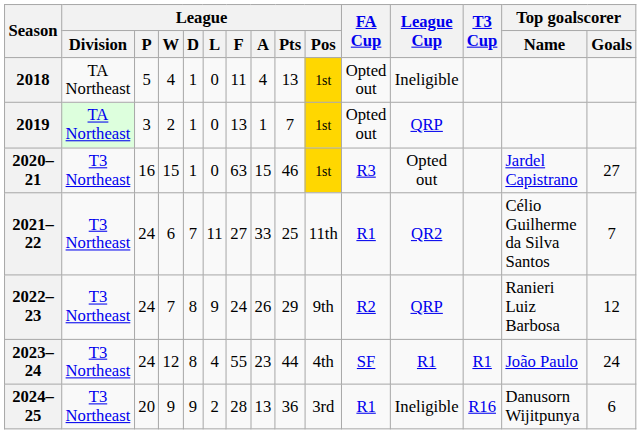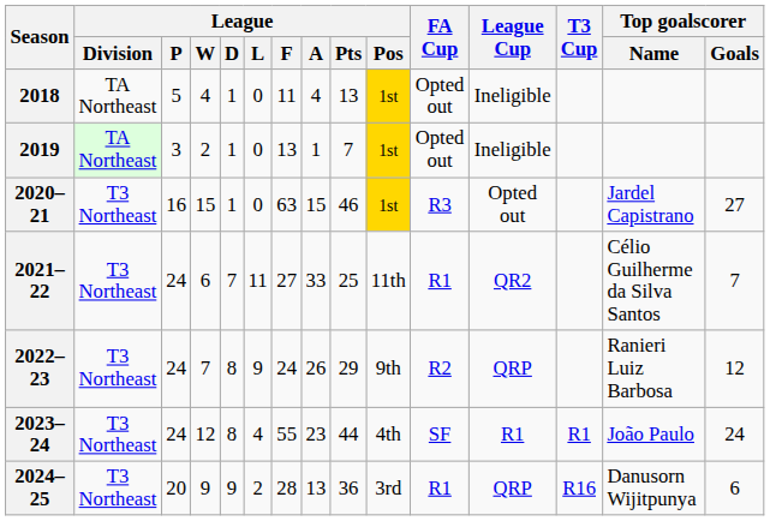 <table class="wikitable" style="text-align: center">
 <tr>
 <th rowspan=2>Season</th>
 <th colspan=9>League</th>
 <th rowspan=2><a href='#'>FA Cup</a></th>
 <th rowspan=2><a href='#'>League Cup</a></th>
 <th rowspan=2><a href='#'>T3 Cup</a></th>
 <th colspan=2>Top goalscorer</th>
 </tr>
 <tr>
 <th>Division</th>
 <th>P</th>
 <th>W</th>
 <th>D</th>
 <th>L</th>
 <th>F</th>
 <th>A</th>
 <th>Pts</th>
 <th>Pos</th>
 <th>Name</th>
 <th>Goals</th>
 </tr>
 <tr>
 <th>2018</th>
 <td>TA Northeast</td>
 <td>5</td>
 <td>4</td>
 <td>1</td>
 <td>0</td>
 <td>11</td>
 <td>4</td>
 <td>13</td>
 <td bgcolor=gold><small>1st</small></td>
 <td>Opted out</td>
 <td>Ineligible</td>
 <td></td>
 <td></td>
 <td></td>
 </tr>
 <tr>
 <th>2019</th>
 <td bgcolor="#DDFFDD"><a href='#'>TA Northeast</a></td>
 <td>3</td>
 <td>2</td>
 <td>1</td>
 <td>0</td>
 <td>13</td>
 <td>1</td>
 <td>7</td>
 <td bgcolor=gold><small>1st</small></td>
 <td>Opted out</td>
-<td><a href='#'>QRP</a></td>
+<td>Ineligible</td>
 <td></td>
 <td></td>
 <td></td>
 </tr>
 <tr>
 <th>2020–21</th>
 <td><a href='#'>T3 Northeast</a></td>
 <td>16</td>
 <td>15</td>
 <td>1</td>
 <td>0</td>
 <td>63</td>
 <td>15</td>
 <td>46</td>
 <td bgcolor=gold><small>1st</small></td>
 <td><a href='#'>R3</a></td>
 <td>Opted out</td>
 <td></td>
 <td align="left"> <a href='#'>Jardel Capistrano</a></td>
 <td>27</td>
 </tr>
 <tr>
 <th>2021–22</th>
 <td><a href='#'>T3 Northeast</a></td>
 <td>24</td>
 <td>6</td>
 <td>7</td>
 <td>11</td>
 <td>27</td>
 <td>33</td>
 <td>25</td>
 <td>11th</td>
 <td><a href='#'>R1</a></td>
 <td><a href='#'>QR2</a></td>
 <td></td>
 <td align="left"> Célio Guilherme da Silva Santos</td>
 <td>7</td>
 </tr>
 <tr>
 <th>2022–23</th>
 <td><a href='#'>T3 Northeast</a></td>
 <td>24</td>
 <td>7</td>
 <td>8</td>
 <td>9</td>
 <td>24</td>
 <td>26</td>
 <td>29</td>
 <td>9th</td>
 <td><a href='#'>R2</a></td>
 <td><a href='#'>QRP</a></td>
 <td></td>
 <td align="left"> Ranieri Luiz Barbosa</td>
 <td>12</td>
 </tr>
 <tr>
 <th>2023–24</th>
 <td><a href='#'>T3 Northeast</a></td>
 <td>24</td>
 <td>12</td>
 <td>8</td>
 <td>4</td>
 <td>55</td>
 <td>23</td>
 <td>44</td>
 <td>4th</td>
 <td><a href='#'>SF</a></td>
 <td><a href='#'>R1</a></td>
 <td><a href='#'>R1</a></td>
 <td align="left"> <a href='#'>João Paulo</a></td>
 <td>24</td>
 </tr>
 <tr>
 <th>2024–25</th>
 <td><a href='#'>T3 Northeast</a></td>
 <td>20</td>
 <td>9</td>
 <td>9</td>
 <td>2</td>
 <td>28</td>
 <td>13</td>
 <td>36</td>
 <td>3rd</td>
 <td><a href='#'>R1</a></td>
-<td>Ineligible</td>
+<td><a href='#'>QRP</a></td>
 <td><a href='#'>R16</a></td>
 <td align="left"> Danusorn Wijitpunya</td>
 <td>6</td>
 </tr>
 </table>
